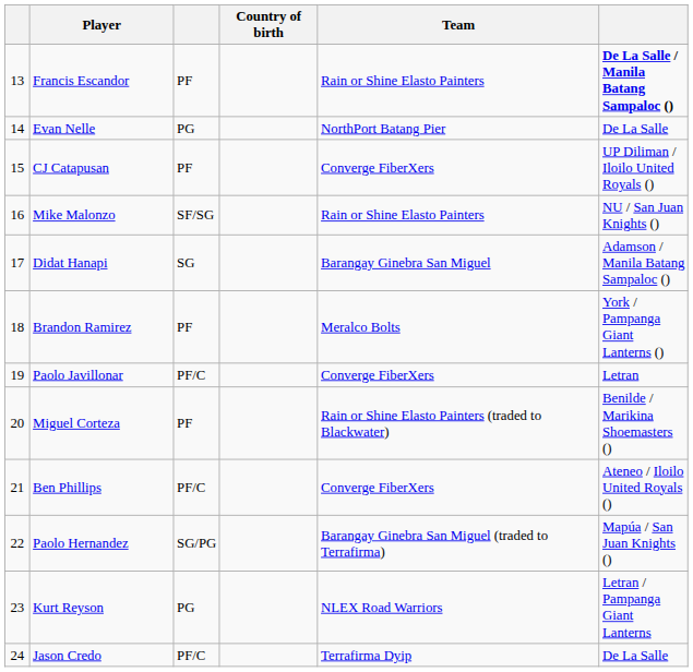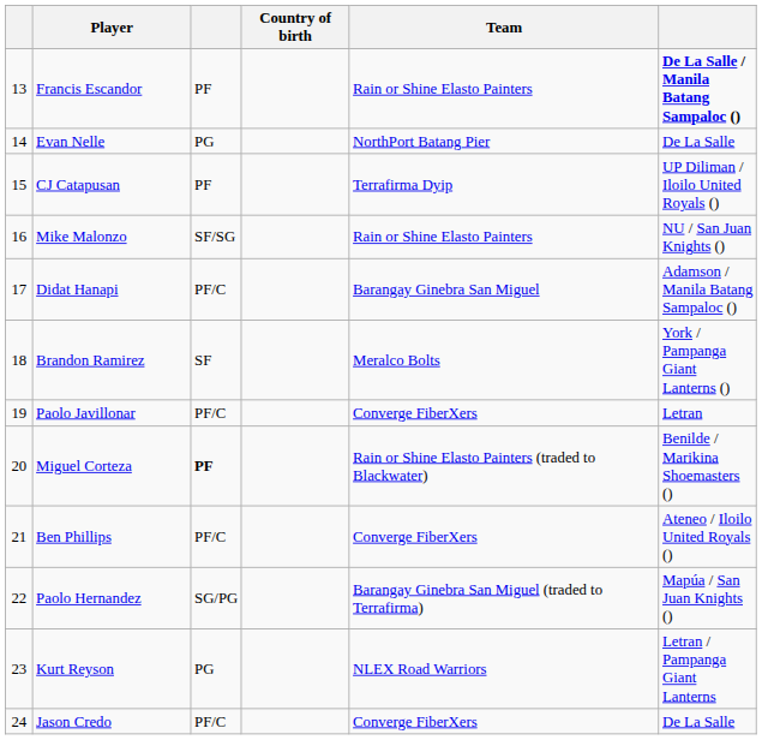 <table class="wikitable plainrowheaders" style="text-align:left; font-size:95%;">
 <tr>
 <th scope="col" style="width:20px;"></th>
 <th scope="col" style="width:150px;">Player</th>
 <th scope="col" style="width:20px;"></th>
 <th scope="col" style="width:100px;">Country of birth</th>
 <th scope="col" style="width:300px;">Team</th>
 <th scope="col" style="width:90px;"></th>
 </tr>
 <tr>
 <td align=center>13</td>
 <td><a href='#'>Francis Escandor</a></td>
 <td>PF</td>
 <td></td>
 <td><a href='#'>Rain or Shine Elasto Painters</a> </td>
 <td><strong><a href='#'>De La Salle</a> / <a href='#'>Manila Batang Sampaloc</a> ()</strong></td>
 </tr>
 <tr>
 <td align=center>14</td>
 <td><a href='#'>Evan Nelle</a></td>
 <td>PG</td>
 <td></td>
 <td><a href='#'>NorthPort Batang Pier</a> </td>
 <td><a href='#'>De La Salle</a></td>
 </tr>
 <tr>
 <td align=center>15</td>
 <td><a href='#'>CJ Catapusan</a></td>
 <td>PF</td>
 <td></td>
-<td><a href='#'>Converge FiberXers</a> </td>
+<td><a href='#'>Terrafirma Dyip</a></td>
 <td><a href='#'>UP Diliman</a> / <a href='#'>Iloilo United Royals</a> ()</td>
 </tr>
 <tr>
 <td align=center>16</td>
 <td><a href='#'>Mike Malonzo</a></td>
 <td>SF/SG</td>
 <td></td>
 <td><a href='#'>Rain or Shine Elasto Painters</a> </td>
 <td><a href='#'>NU</a> / <a href='#'>San Juan Knights</a> ()</td>
 </tr>
 <tr>
 <td align=center>17</td>
 <td><a href='#'>Didat Hanapi</a></td>
-<td>SG</td>
+<td>PF/C</td>
 <td></td>
 <td><a href='#'>Barangay Ginebra San Miguel</a> </td>
 <td><a href='#'>Adamson</a> / <a href='#'>Manila Batang Sampaloc</a> ()</td>
 </tr>
 <tr>
 <td align=center>18</td>
 <td><a href='#'>Brandon Ramirez</a></td>
-<td>PF</td>
+<td>SF</td>
 <td></td>
 <td><a href='#'>Meralco Bolts</a></td>
 <td><a href='#'>York</a> / <a href='#'>Pampanga Giant Lanterns</a> ()</td>
 </tr>
 <tr>
 <td align=center>19</td>
 <td><a href='#'>Paolo Javillonar</a></td>
 <td>PF/C</td>
 <td></td>
 <td><a href='#'>Converge FiberXers</a> </td>
 <td><a href='#'>Letran</a></td>
 </tr>
 <tr>
 <td align=center>20</td>
 <td><a href='#'>Miguel Corteza</a></td>
-<td>PF</td>
+<td><strong>PF</strong></td>
 <td></td>
 <td><a href='#'>Rain or Shine Elasto Painters</a> (traded to <a href='#'>Blackwater</a>)</td>
 <td><a href='#'>Benilde</a> / <a href='#'>Marikina Shoemasters</a> ()</td>
 </tr>
 <tr>
 <td align=center>21</td>
 <td><a href='#'>Ben Phillips</a></td>
 <td>PF/C</td>
 <td></td>
 <td><a href='#'>Converge FiberXers</a> </td>
 <td><a href='#'>Ateneo</a> / <a href='#'>Iloilo United Royals</a> ()</td>
 </tr>
 <tr>
 <td align=center>22</td>
 <td><a href='#'>Paolo Hernandez</a></td>
 <td>SG/PG</td>
 <td></td>
 <td><a href='#'>Barangay Ginebra San Miguel</a> (traded to <a href='#'>Terrafirma</a>)</td>
 <td><a href='#'>Mapúa</a> / <a href='#'>San Juan Knights</a> ()</td>
 </tr>
 <tr>
 <td align=center>23</td>
 <td><a href='#'>Kurt Reyson</a></td>
 <td>PG</td>
 <td></td>
 <td><a href='#'>NLEX Road Warriors</a></td>
 <td><a href='#'>Letran</a> / <a href='#'>Pampanga Giant Lanterns</a> </td>
 </tr>
 <tr>
 <td align=center>24</td>
 <td><a href='#'>Jason Credo</a></td>
 <td>PF/C</td>
 <td></td>
-<td><a href='#'>Terrafirma Dyip</a></td>
+<td><a href='#'>Converge FiberXers</a> </td>
 <td><a href='#'>De La Salle</a></td>
 </tr>
 </table>
